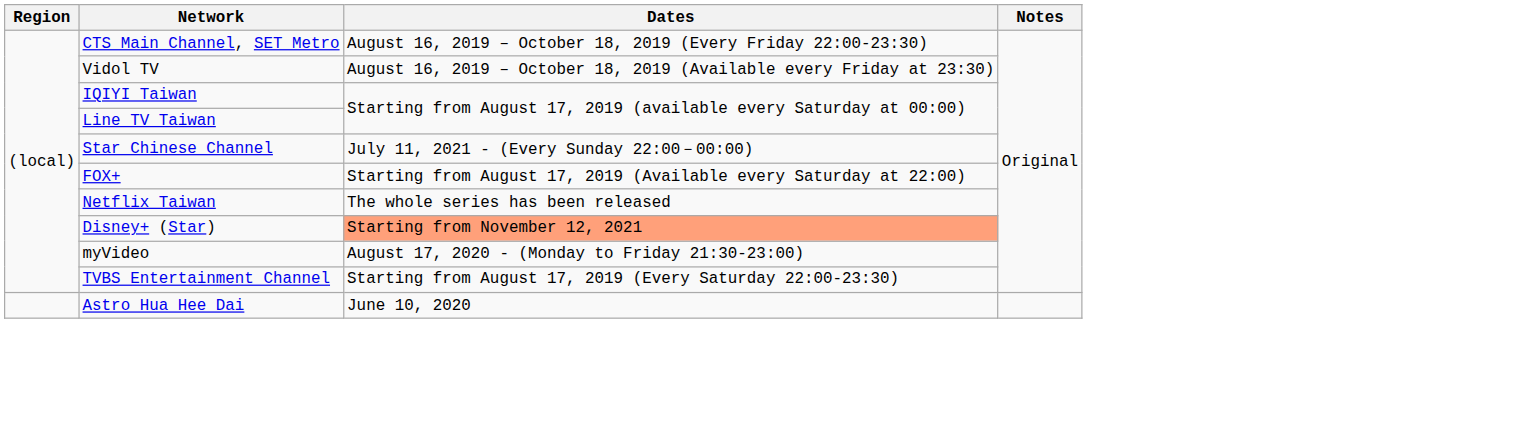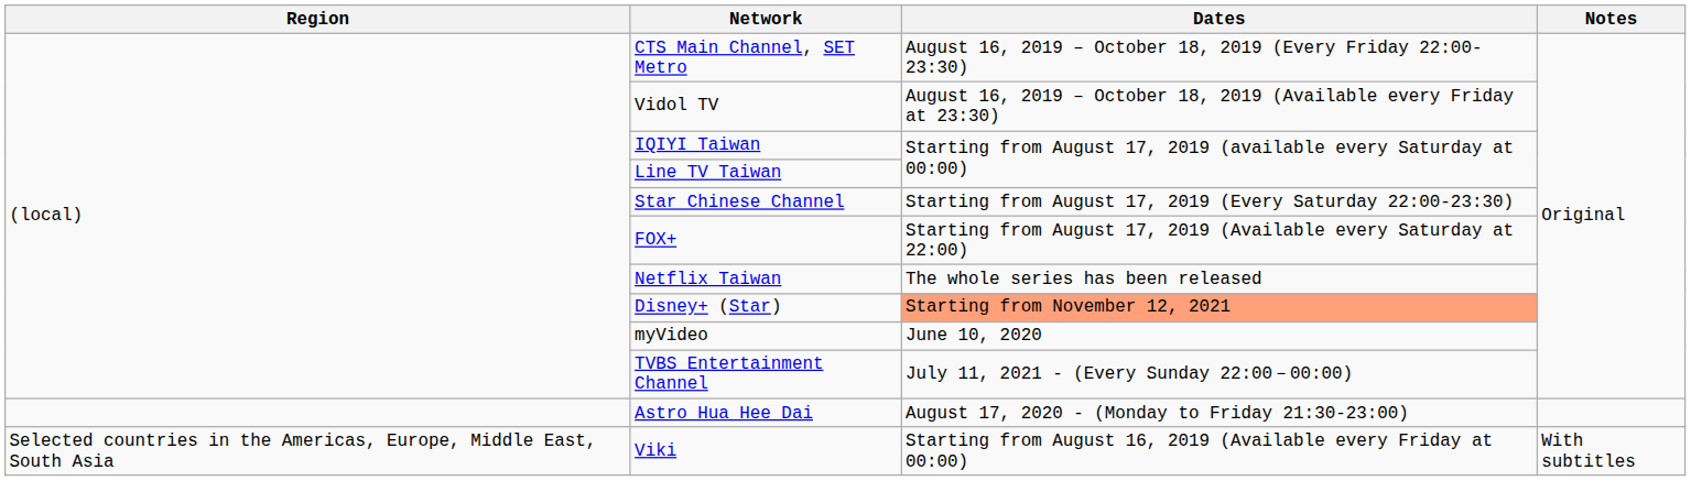 <table class="wikitable">
 <tr>
 <th>Region</th>
 <th>Network</th>
 <th>Dates</th>
 <th>Notes</th>
 </tr>
 <tr>
 <td rowspan=10> (local)</td>
 <td><a href='#'>CTS Main Channel</a>, <a href='#'>SET Metro</a></td>
 <td>August 16, 2019 – October 18, 2019 (Every Friday 22:00-23:30)</td>
 <td rowspan=10>Original</td>
 </tr>
 <tr>
 <td>Vidol TV</td>
 <td>August 16, 2019 – October 18, 2019 (Available every Friday at 23:30)</td>
 </tr>
 <tr>
 <td><a href='#'>IQIYI Taiwan</a></td>
 <td rowspan=2>Starting from August 17, 2019 (available every Saturday at 00:00)</td>
 </tr>
 <tr>
 <td><a href='#'>Line TV Taiwan</a></td>
 </tr>
 <tr>
 <td><a href='#'>Star Chinese Channel</a></td>
-<td>July 11, 2021 - (Every Sunday 22:00－00:00)</td>
+<td>Starting from August 17, 2019 (Every Saturday 22:00-23:30)</td>
 </tr>
 <tr>
 <td><a href='#'>FOX+</a></td>
 <td>Starting from August 17, 2019 (Available every Saturday at 22:00)</td>
 </tr>
 <tr>
 <td><a href='#'>Netflix Taiwan</a></td>
 <td colspan="2">The whole series has been released</td>
 </tr>
 <tr>
 <td><a href='#'>Disney+</a> (<a href='#'>Star</a>)</td>
 <td style="background: lightsalmon;">Starting from November 12, 2021</td>
 </tr>
 <tr>
 <td>myVideo</td>
-<td>August 17, 2020 - (Monday to Friday 21:30-23:00)</td>
+<td>June 10, 2020</td>
 </tr>
 <tr>
 <td><a href='#'>TVBS Entertainment Channel</a></td>
-<td>Starting from August 17, 2019 (Every Saturday 22:00-23:30)</td>
+<td>July 11, 2021 - (Every Sunday 22:00－00:00)</td>
 </tr>
 <tr>
 <td></td>
 <td><a href='#'>Astro Hua Hee Dai</a></td>
-<td>June 10, 2020</td>
+<td>August 17, 2020 - (Monday to Friday 21:30-23:00)</td>
+</tr>
+<tr>
+<td>Selected countries in the Americas, Europe, Middle East, South Asia</td>
+<td><a href='#'>Viki</a></td>
+<td>Starting from August 16, 2019 (Available every Friday at 00:00)</td>
+<td>With subtitles</td>
 </tr>
 </table>
